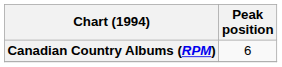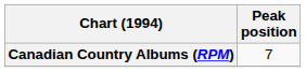 <table class="wikitable sortable plainrowheaders" style="text-align:center">
 <tr>
 <th scope="col">Chart (1994)</th>
 <th scope="col">Peak<br>position</th>
 </tr>
 <tr>
 <th scope="row">Canadian Country Albums (<em><a href='#'>RPM</a></em>)</th>
-<td>6</td>
+<td>7</td>
 </tr>
 <tr>
 </tr>
 <tr>
 </tr>
 </table>
